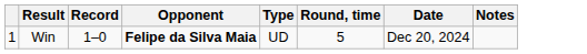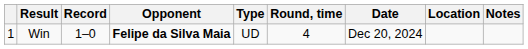 <table class="wikitable" style="text-align:center">
 <tr>
 <th></th>
 <th>Result</th>
 <th>Record</th>
 <th>Opponent</th>
 <th>Type</th>
 <th>Round, time</th>
 <th>Date</th>
+<th>Location</th>
 <th>Notes</th>
 </tr>
 <tr>
 <td>1</td>
 <td>Win</td>
 <td>1–0</td>
 <td align=left><strong>Felipe da Silva Maia</strong></td>
 <td>UD</td>
-<td>5</td>
+<td>4</td>
 <td>Dec 20, 2024</td>
+<td align=left></td>
 <td align=left></td>
 </tr>
 </table>
